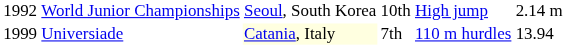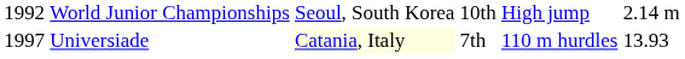 <table>
 <tr>
 <td>1992</td>
 <td><a href='#'>World Junior Championships</a></td>
 <td><a href='#'>Seoul</a>, South Korea</td>
 <td>10th</td>
 <td><a href='#'>High jump</a></td>
 <td>2.14 m</td>
 </tr>
 <tr>
-<td>1999</td>
+<td>1997</td>
 <td><a href='#'>Universiade</a></td>
 <td style="background: lightyellow;"><a href='#'>Catania</a>, Italy</td>
 <td>7th</td>
 <td><a href='#'>110 m hurdles</a></td>
-<td>13.94</td>
+<td>13.93</td>
 </tr>
 </table>
